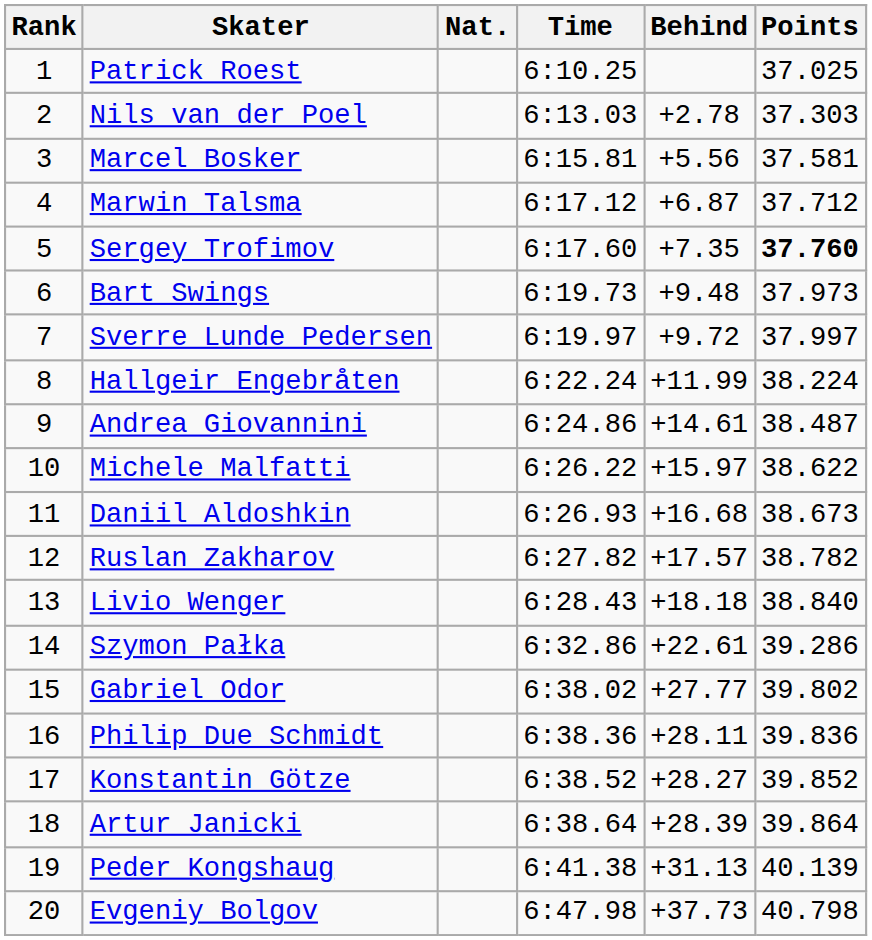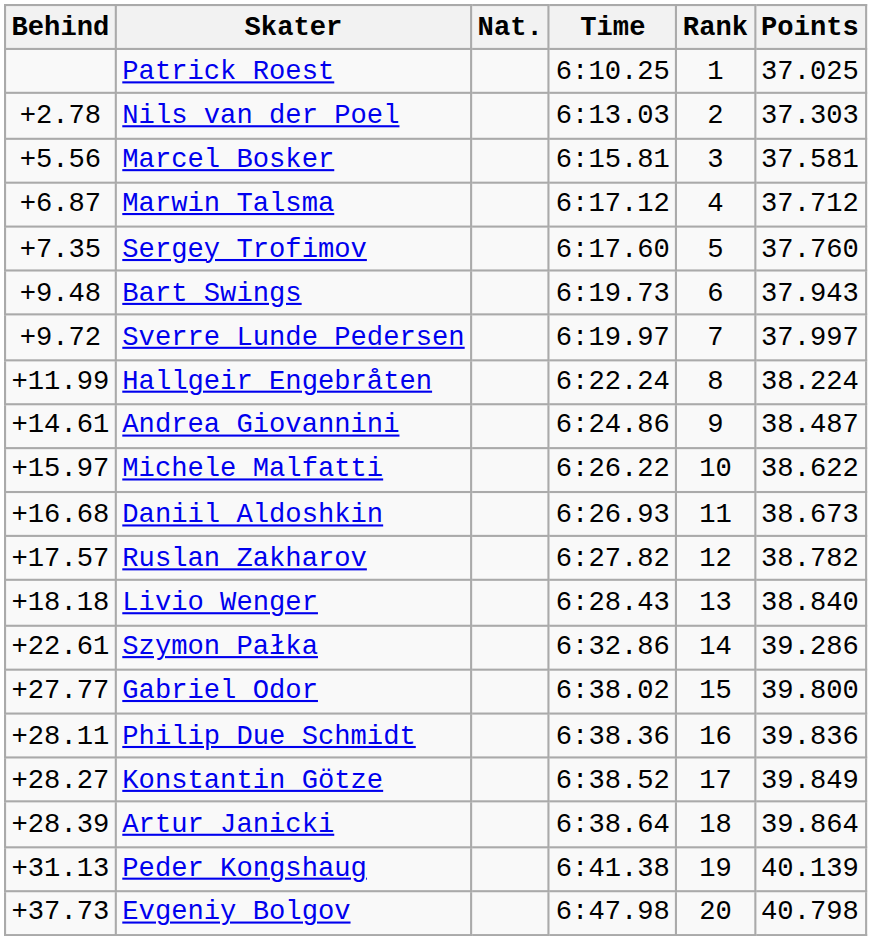 <table class="wikitable sortable" style="text-align:center">
 <tr>
-<th>Rank</th>
+<th>Behind</th>
 <th>Skater</th>
 <th>Nat.</th>
 <th>Time</th>
-<th>Behind</th>
+<th>Rank</th>
 <th>Points</th>
 </tr>
 <tr>
-<td>1</td>
+<td></td>
 <td align=left><a href='#'>Patrick Roest</a></td>
 <td></td>
 <td>6:10.25</td>
-<td></td>
+<td>1</td>
 <td>37.025</td>
 </tr>
 <tr>
-<td>2</td>
+<td>+2.78</td>
 <td align=left><a href='#'>Nils van der Poel</a></td>
 <td></td>
 <td>6:13.03</td>
-<td>+2.78</td>
+<td>2</td>
 <td>37.303</td>
 </tr>
 <tr>
-<td>3</td>
+<td>+5.56</td>
 <td align=left><a href='#'>Marcel Bosker</a></td>
 <td></td>
 <td>6:15.81</td>
-<td>+5.56</td>
+<td>3</td>
 <td>37.581</td>
 </tr>
 <tr>
-<td>4</td>
+<td>+6.87</td>
 <td align=left><a href='#'>Marwin Talsma</a></td>
 <td></td>
 <td>6:17.12</td>
-<td>+6.87</td>
+<td>4</td>
 <td>37.712</td>
 </tr>
 <tr>
-<td>5</td>
+<td>+7.35</td>
 <td align=left><a href='#'>Sergey Trofimov</a></td>
 <td></td>
 <td>6:17.60</td>
-<td>+7.35</td>
-<td><strong>37.760</strong></td>
+<td>5</td>
+<td>37.760</td>
 </tr>
 <tr>
-<td>6</td>
+<td>+9.48</td>
 <td align=left><a href='#'>Bart Swings</a></td>
 <td></td>
 <td>6:19.73</td>
-<td>+9.48</td>
-<td>37.973</td>
+<td>6</td>
+<td>37.943</td>
 </tr>
 <tr>
-<td>7</td>
+<td>+9.72</td>
 <td align=left><a href='#'>Sverre Lunde Pedersen</a></td>
 <td></td>
 <td>6:19.97</td>
-<td>+9.72</td>
+<td>7</td>
 <td>37.997</td>
 </tr>
 <tr>
-<td>8</td>
+<td>+11.99</td>
 <td align=left><a href='#'>Hallgeir Engebråten</a></td>
 <td></td>
 <td>6:22.24</td>
-<td>+11.99</td>
+<td>8</td>
 <td>38.224</td>
 </tr>
 <tr>
-<td>9</td>
+<td>+14.61</td>
 <td align=left><a href='#'>Andrea Giovannini</a></td>
 <td></td>
 <td>6:24.86</td>
-<td>+14.61</td>
+<td>9</td>
 <td>38.487</td>
 </tr>
 <tr>
-<td>10</td>
+<td>+15.97</td>
 <td align=left><a href='#'>Michele Malfatti</a></td>
 <td></td>
 <td>6:26.22</td>
-<td>+15.97</td>
+<td>10</td>
 <td>38.622</td>
 </tr>
 <tr>
-<td>11</td>
+<td>+16.68</td>
 <td align=left><a href='#'>Daniil Aldoshkin</a></td>
 <td></td>
 <td>6:26.93</td>
-<td>+16.68</td>
+<td>11</td>
 <td>38.673</td>
 </tr>
 <tr>
-<td>12</td>
+<td>+17.57</td>
 <td align=left><a href='#'>Ruslan Zakharov</a></td>
 <td></td>
 <td>6:27.82</td>
-<td>+17.57</td>
+<td>12</td>
 <td>38.782</td>
 </tr>
 <tr>
-<td>13</td>
+<td>+18.18</td>
 <td align=left><a href='#'>Livio Wenger</a></td>
 <td></td>
 <td>6:28.43</td>
-<td>+18.18</td>
+<td>13</td>
 <td>38.840</td>
 </tr>
 <tr>
-<td>14</td>
+<td>+22.61</td>
 <td align=left><a href='#'>Szymon Pałka</a></td>
 <td></td>
 <td>6:32.86</td>
-<td>+22.61</td>
+<td>14</td>
 <td>39.286</td>
 </tr>
 <tr>
-<td>15</td>
+<td>+27.77</td>
 <td align=left><a href='#'>Gabriel Odor</a></td>
 <td></td>
 <td>6:38.02</td>
-<td>+27.77</td>
-<td>39.802</td>
+<td>15</td>
+<td>39.800</td>
 </tr>
 <tr>
-<td>16</td>
+<td>+28.11</td>
 <td align=left><a href='#'>Philip Due Schmidt</a></td>
 <td></td>
 <td>6:38.36</td>
-<td>+28.11</td>
+<td>16</td>
 <td>39.836</td>
 </tr>
 <tr>
-<td>17</td>
+<td>+28.27</td>
 <td align=left><a href='#'>Konstantin Götze</a></td>
 <td></td>
 <td>6:38.52</td>
-<td>+28.27</td>
-<td>39.852</td>
+<td>17</td>
+<td>39.849</td>
 </tr>
 <tr>
-<td>18</td>
+<td>+28.39</td>
 <td align=left><a href='#'>Artur Janicki</a></td>
 <td></td>
 <td>6:38.64</td>
-<td>+28.39</td>
+<td>18</td>
 <td>39.864</td>
 </tr>
 <tr>
-<td>19</td>
+<td>+31.13</td>
 <td align=left><a href='#'>Peder Kongshaug</a></td>
 <td></td>
 <td>6:41.38</td>
-<td>+31.13</td>
+<td>19</td>
 <td>40.139</td>
 </tr>
 <tr>
-<td>20</td>
+<td>+37.73</td>
 <td align=left><a href='#'>Evgeniy Bolgov</a></td>
 <td></td>
 <td>6:47.98</td>
-<td>+37.73</td>
+<td>20</td>
 <td>40.798</td>
 </tr>
 </table>
